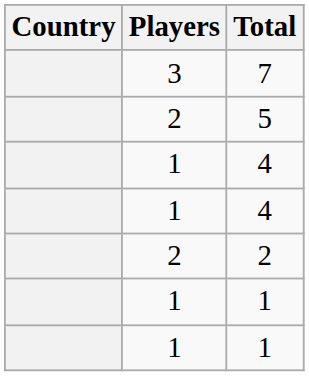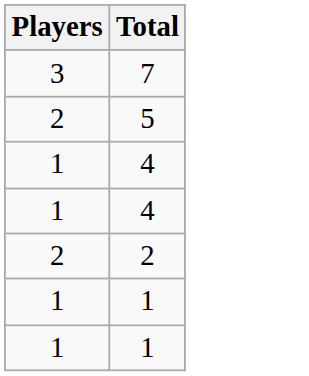 <table class="sortable wikitable plainrowheaders" style="text-align:center">
 <tr>
-<th scope="col">Country</th>
 <th scope="col">Players</th>
 <th scope="col">Total</th>
 </tr>
 <tr>
-<th scope="row"></th>
 <td>3</td>
 <td>7</td>
 </tr>
 <tr>
-<th scope="row"></th>
 <td>2</td>
 <td>5</td>
 </tr>
 <tr>
-<th scope="row"></th>
 <td>1</td>
 <td>4</td>
 </tr>
 <tr>
-<th scope="row"></th>
 <td>1</td>
 <td>4</td>
 </tr>
 <tr>
-<th scope="row"></th>
 <td>2</td>
 <td>2</td>
 </tr>
 <tr>
-<th scope="row"></th>
 <td>1</td>
 <td>1</td>
 </tr>
 <tr>
-<th scope="row"></th>
 <td>1</td>
 <td>1</td>
 </tr>
 </table>
